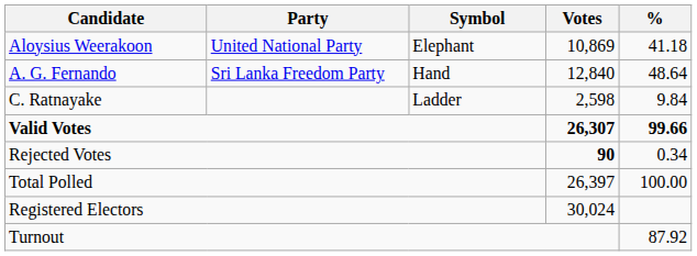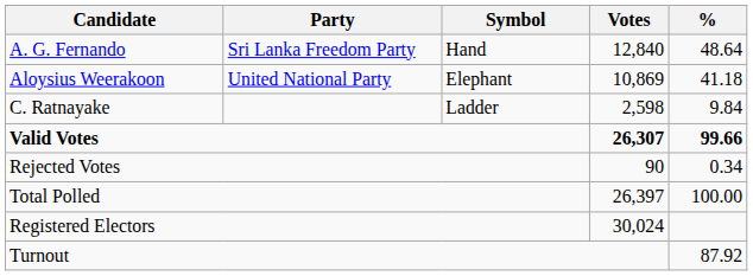 <table class="wikitable" border="1" style="text-align:right;">
 <tr>
 <th align=left width="180">Candidate</th>
 <th align=left width="180">Party</th>
 <th align=left width="120">Symbol</th>
 <th align=left width="60">Votes</th>
 <th align=left width="60">%</th>
 </tr>
 <tr>
+<td align=left><a href='#'>A. G. Fernando</a></td>
+<td align=left><a href='#'>Sri Lanka Freedom Party</a></td>
+<td align=left>Hand</td>
+<td>12,840</td>
+<td>48.64</td>
+</tr>
+<tr>
 <td align=left><a href='#'>Aloysius Weerakoon</a></td>
 <td align=left><a href='#'>United National Party</a></td>
 <td align=left>Elephant</td>
 <td>10,869</td>
 <td>41.18</td>
-</tr>
-<tr>
-<td align=left><a href='#'>A. G. Fernando</a></td>
-<td align=left><a href='#'>Sri Lanka Freedom Party</a></td>
-<td align=left>Hand</td>
-<td>12,840</td>
-<td>48.64</td>
 </tr>
 <tr>
 <td align=left>C. Ratnayake</td>
 <td align=left></td>
 <td align=left>Ladder</td>
 <td>2,598</td>
 <td>9.84</td>
 </tr>
 <tr>
 <td align=left colspan=3><strong>Valid Votes</strong></td>
 <td><strong>26,307</strong></td>
 <td><strong>99.66</strong></td>
 </tr>
 <tr>
 <td align=left colspan=3>Rejected Votes</td>
-<td><strong>90</strong></td>
+<td>90</td>
 <td>0.34</td>
 </tr>
 <tr>
 <td align=left colspan=3>Total Polled</td>
 <td>26,397</td>
 <td>100.00</td>
 </tr>
 <tr>
 <td align=left colspan=3>Registered Electors</td>
 <td>30,024</td>
 <td></td>
 </tr>
 <tr>
 <td align=left colspan=4>Turnout</td>
 <td>87.92</td>
 </tr>
 </table>
